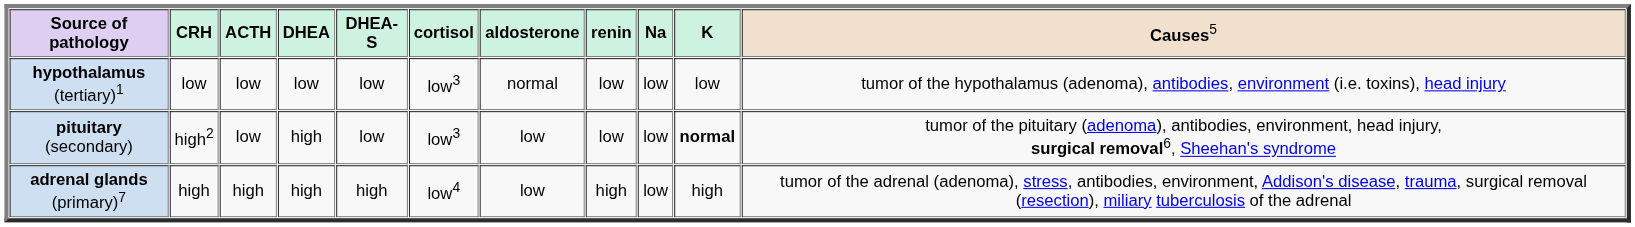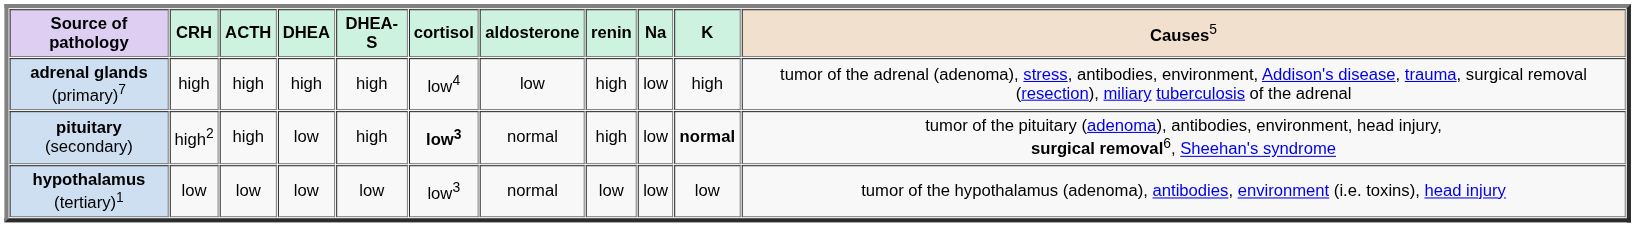 <table border="4" cellspacing="1" cellpadding="4" style="text-align:center; margin:10px;">
 <tr>
 <td style="background:#ddcef2"><strong>Source of pathology</strong></td>
 <td style="background:#cef2e0"><strong>CRH</strong></td>
 <td style="background:#cef2e0"><strong>ACTH</strong></td>
 <td style="background:#cef2e0"><strong>DHEA</strong></td>
 <td style="background:#cef2e0"><strong>DHEA-S</strong></td>
 <td style="background:#cef2e0"><strong>cortisol</strong></td>
 <td style="background:#cef2e0;"><strong>aldosterone</strong></td>
 <td style="background:#cef2e0"><strong>renin</strong></td>
 <td style="background:#cef2e0"><strong>Na</strong></td>
 <td style="background:#cef2e0"><strong>K</strong></td>
 <td style="background:#f2e0ce"><strong>Causes</strong><sup>5</sup></td>
 </tr>
 <tr>
+<td style="background:#cedff2"><strong>adrenal glands</strong><br>(primary)<sup>7</sup></td>
+<td style="background:#F8F8F8">high</td>
+<td style="background:#F8F8F8">high</td>
+<td style="background:#F8F8F8">high</td>
+<td style="background:#F8F8F8">high</td>
+<td style="background:#F8F8F8">low<sup>4</sup></td>
+<td style="background:#F8F8F8">low</td>
+<td style="background:#F8F8F8">high</td>
+<td style="background:#F8F8F8">low</td>
+<td style="background:#F8F8F8">high</td>
+<td style="background:#F8F8F8">tumor of the adrenal (adenoma), <a href='#'>stress</a>, antibodies, environment, <a href='#'>Addison's disease</a>, <a href='#'>trauma</a>, surgical removal (<a href='#'>resection</a>), <a href='#'>miliary</a> <a href='#'>tuberculosis</a> of the adrenal</td>
+</tr>
+<tr>
+<td style="background:#cedff2"><strong>pituitary</strong><br>(secondary)</td>
+<td style="background:#F8F8F8">high<sup>2</sup></td>
+<td style="background:#F8F8F8">high</td>
+<td style="background:#F8F8F8">low</td>
+<td style="background:#F8F8F8">high</td>
+<td style="background:#F8F8F8"><strong>low<sup>3</sup></strong></td>
+<td style="background:#F8F8F8">normal</td>
+<td style="background:#F8F8F8">high</td>
+<td style="background:#F8F8F8">low</td>
+<td style="background:#F8F8F8"><strong>normal</strong></td>
+<td style="background:#F8F8F8">tumor of the pituitary (<a href='#'>adenoma</a>), antibodies, environment, head injury,<br><strong>surgical removal</strong><sup>6</sup>, <a href='#'>Sheehan's syndrome</a></td>
+</tr>
+<tr>
 <td style="background:#cedff2"><strong>hypothalamus</strong><br>(tertiary)<sup>1</sup></td>
 <td style="background:#F8F8F8">low</td>
 <td style="background:#F8F8F8">low</td>
 <td style="background:#F8F8F8">low</td>
 <td style="background:#F8F8F8">low</td>
 <td style="background:#F8F8F8">low<sup>3</sup></td>
 <td style="background:#F8F8F8">normal</td>
 <td style="background:#F8F8F8">low</td>
 <td style="background:#F8F8F8">low</td>
 <td style="background:#F8F8F8">low</td>
 <td style="background:#F8F8F8">tumor of the hypothalamus (adenoma), <a href='#'>antibodies</a>, <a href='#'>environment</a> (i.e. toxins), <a href='#'>head injury</a></td>
 </tr>
-<tr>
-<td style="background:#cedff2"><strong>pituitary</strong><br>(secondary)</td>
-<td style="background:#F8F8F8">high<sup>2</sup></td>
-<td style="background:#F8F8F8">low</td>
-<td style="background:#F8F8F8">high</td>
-<td style="background:#F8F8F8">low</td>
-<td style="background:#F8F8F8">low<sup>3</sup></td>
-<td style="background:#F8F8F8">low</td>
-<td style="background:#F8F8F8">low</td>
-<td style="background:#F8F8F8">low</td>
-<td style="background:#F8F8F8"><strong>normal</strong></td>
-<td style="background:#F8F8F8">tumor of the pituitary (<a href='#'>adenoma</a>), antibodies, environment, head injury,<br><strong>surgical removal</strong><sup>6</sup>, <a href='#'>Sheehan's syndrome</a></td>
-</tr>
-<tr>
-<td style="background:#cedff2"><strong>adrenal glands</strong><br>(primary)<sup>7</sup></td>
-<td style="background:#F8F8F8">high</td>
-<td style="background:#F8F8F8">high</td>
-<td style="background:#F8F8F8">high</td>
-<td style="background:#F8F8F8">high</td>
-<td style="background:#F8F8F8">low<sup>4</sup></td>
-<td style="background:#F8F8F8">low</td>
-<td style="background:#F8F8F8">high</td>
-<td style="background:#F8F8F8">low</td>
-<td style="background:#F8F8F8">high</td>
-<td style="background:#F8F8F8">tumor of the adrenal (adenoma), <a href='#'>stress</a>, antibodies, environment, <a href='#'>Addison's disease</a>, <a href='#'>trauma</a>, surgical removal (<a href='#'>resection</a>), <a href='#'>miliary</a> <a href='#'>tuberculosis</a> of the adrenal</td>
-</tr>
 </table>
